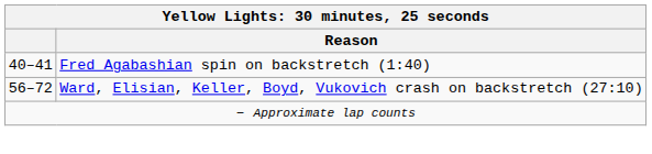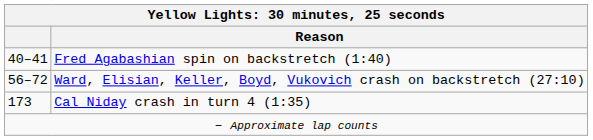 <table class="wikitable">
 <tr>
 <th colspan=2>Yellow Lights: 30 minutes, 25 seconds</th>
 </tr>
 <tr>
 <th></th>
 <th>Reason</th>
 </tr>
 <tr>
 <td>40–41</td>
 <td><a href='#'>Fred Agabashian</a> spin on backstretch (1:40)</td>
 </tr>
 <tr>
 <td>56–72</td>
 <td><a href='#'>Ward</a>, <a href='#'>Elisian</a>, <a href='#'>Keller</a>, <a href='#'>Boyd</a>, <a href='#'>Vukovich</a> crash on backstretch (27:10)</td>
 </tr>
 <tr>
+<td>173</td>
+<td><a href='#'>Cal Niday</a> crash in turn 4 (1:35)</td>
+</tr>
+<tr>
 <td colspan=2 align=center> – <em><small>Approximate lap counts</small></em></td>
 </tr>
 </table>
